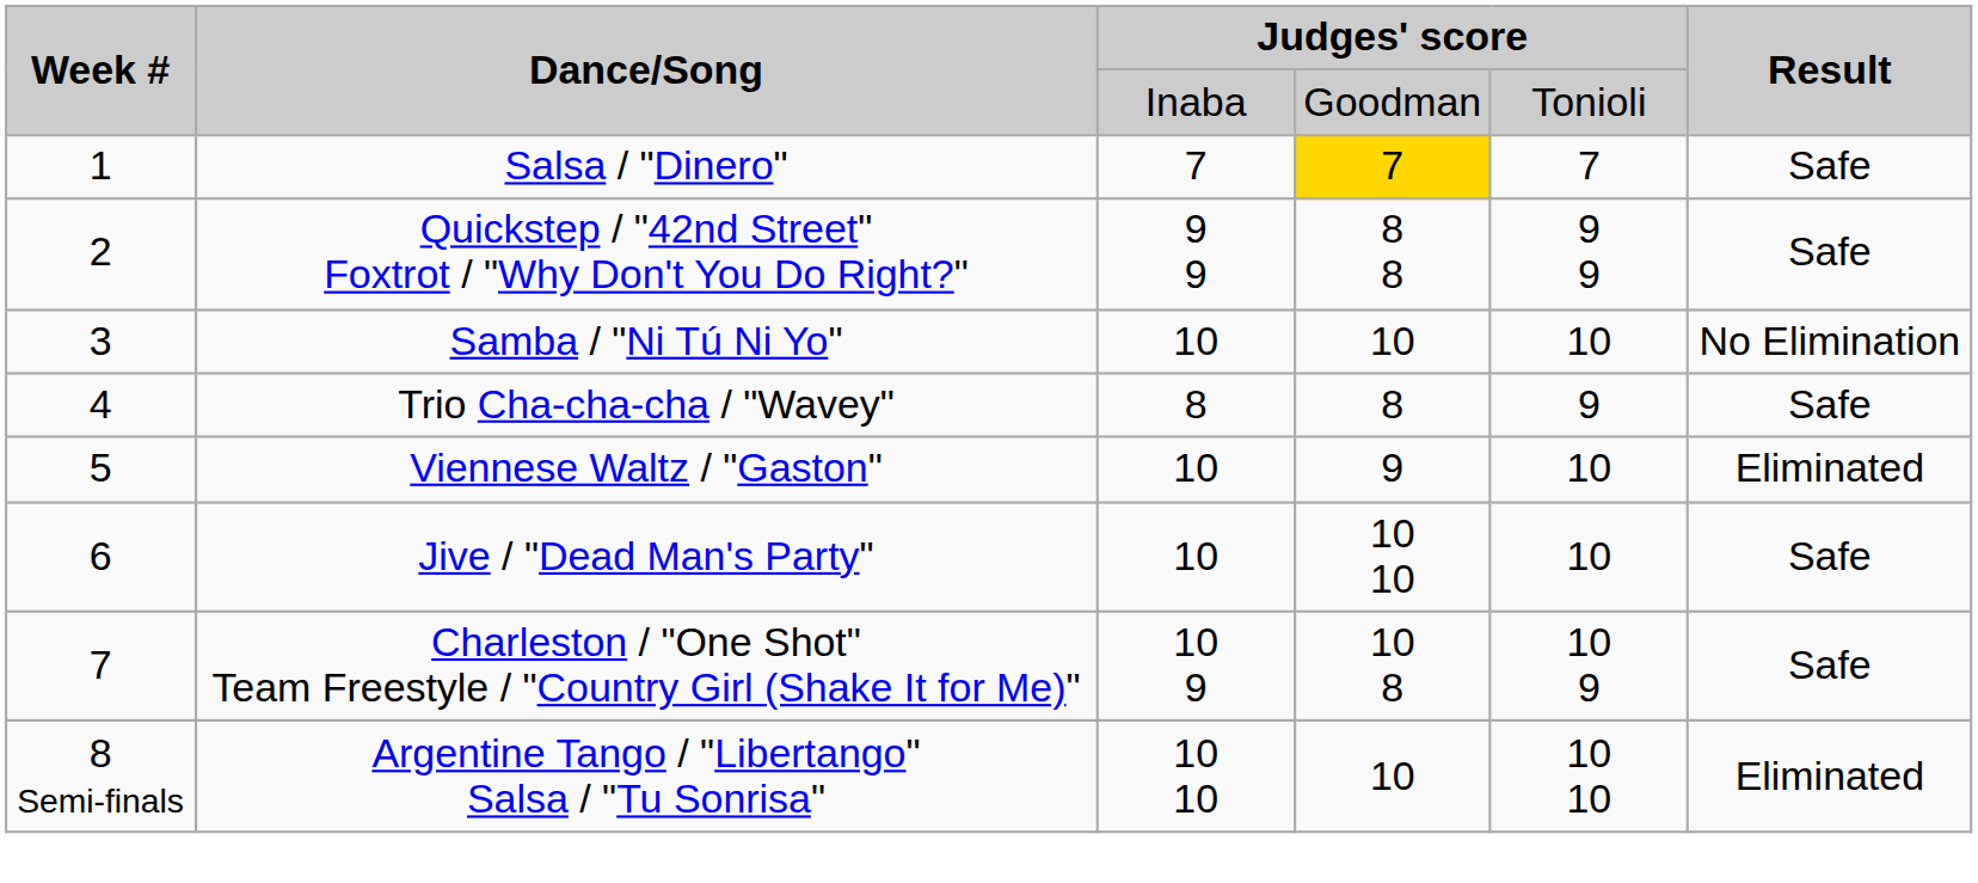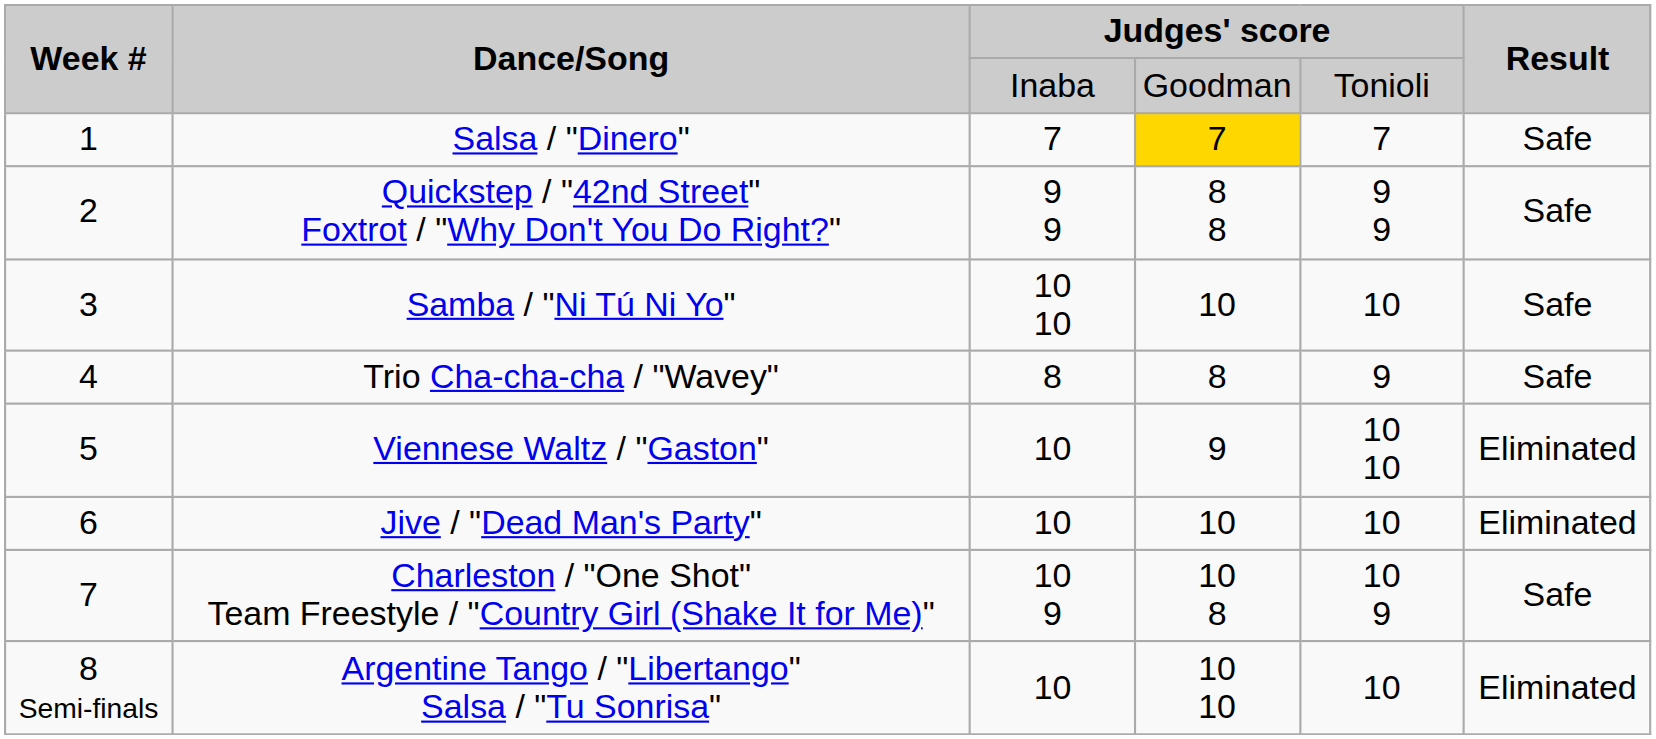 <table class="wikitable" style="text-align:center">
 <tr>
 <th rowspan="2" style="background:#ccc;">Week #</th>
 <th rowspan="2" style="background:#ccc;">Dance/Song</th>
 <th colspan="3" style="background:#ccc;">Judges' score</th>
 <th rowspan="2" style="background:#ccc;">Result</th>
 </tr>
 <tr style="background:#ccc;">
 <td style="width:10%;">Inaba</td>
 <td style="width:10%;">Goodman</td>
 <td style="width:10%;">Tonioli</td>
 </tr>
 <tr>
 <td>1</td>
 <td><a href='#'>Salsa</a> / "<a href='#'>Dinero</a>"</td>
 <td>7</td>
 <td style="background: gold;">7</td>
 <td>7</td>
 <td>Safe</td>
 </tr>
 <tr>
 <td>2</td>
 <td><a href='#'>Quickstep</a> / "<a href='#'>42nd Street</a>"<br><a href='#'>Foxtrot</a> / "<a href='#'>Why Don't You Do Right?</a>"</td>
 <td>9<br>9</td>
 <td>8<br>8</td>
 <td>9<br>9</td>
 <td>Safe</td>
 </tr>
 <tr>
 <td>3</td>
 <td><a href='#'>Samba</a> / "<a href='#'>Ni Tú Ni Yo</a>"</td>
+<td>10<br>10</td>
 <td>10</td>
 <td>10</td>
-<td>10</td>
-<td>No Elimination</td>
+<td>Safe</td>
 </tr>
 <tr>
 <td>4</td>
 <td>Trio <a href='#'>Cha-cha-cha</a> / "Wavey"</td>
 <td>8</td>
 <td>8</td>
 <td>9</td>
 <td>Safe</td>
 </tr>
 <tr>
 <td>5</td>
 <td><a href='#'>Viennese Waltz</a> / "<a href='#'>Gaston</a>"</td>
 <td>10</td>
 <td>9</td>
-<td>10</td>
+<td>10<br>10</td>
 <td>Eliminated</td>
 </tr>
 <tr>
 <td>6</td>
 <td><a href='#'>Jive</a> / "<a href='#'>Dead Man's Party</a>"</td>
 <td>10</td>
-<td>10<br>10</td>
 <td>10</td>
-<td>Safe</td>
+<td>10</td>
+<td>Eliminated</td>
 </tr>
 <tr>
 <td>7</td>
 <td><a href='#'>Charleston</a> / "One Shot"<br>Team Freestyle / "<a href='#'>Country Girl (Shake It for Me)</a>"</td>
 <td>10<br>9</td>
 <td>10<br>8</td>
 <td>10<br>9</td>
 <td>Safe</td>
 </tr>
 <tr>
 <td>8<br><small>Semi-finals</small></td>
 <td><a href='#'>Argentine Tango</a> / "<a href='#'>Libertango</a>"<br><a href='#'>Salsa</a> / "<a href='#'>Tu Sonrisa</a>"</td>
+<td>10</td>
 <td>10<br>10</td>
 <td>10</td>
-<td>10<br>10</td>
 <td>Eliminated</td>
 </tr>
 </table>
